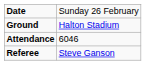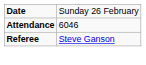 <table class="wikitable" style="font-size:85%;">
 <tr>
 <td><strong>Date</strong></td>
 <td>Sunday 26 February</td>
-</tr>
-<tr>
-<td><strong>Ground</strong></td>
-<td><a href='#'>Halton Stadium</a></td>
 </tr>
 <tr>
 <td><strong>Attendance</strong></td>
 <td>6046</td>
 </tr>
 <tr>
 <td><strong>Referee</strong></td>
 <td><a href='#'>Steve Ganson</a></td>
 </tr>
 </table>
